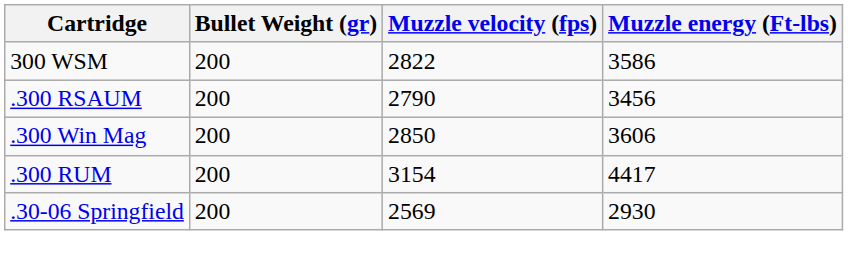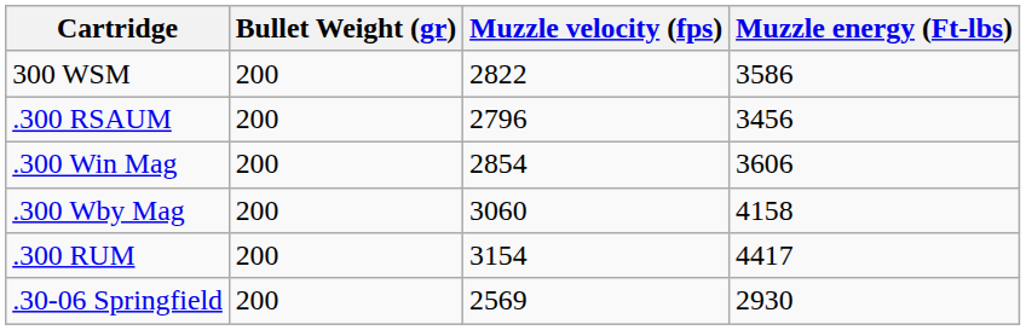 <table class="wikitable sortable">
 <tr>
 <th>Cartridge</th>
 <th>Bullet Weight (<a href='#'>gr</a>)</th>
 <th><a href='#'>Muzzle velocity</a> (<a href='#'>fps</a>)</th>
 <th><a href='#'>Muzzle energy</a> (<a href='#'>Ft-lbs</a>)</th>
 </tr>
 <tr>
 <td>300 WSM</td>
 <td>200</td>
 <td>2822</td>
 <td>3586</td>
 </tr>
 <tr>
 <td><a href='#'>.300 RSAUM</a></td>
 <td>200</td>
-<td>2790</td>
+<td>2796</td>
 <td>3456</td>
 </tr>
 <tr>
 <td><a href='#'>.300 Win Mag</a></td>
 <td>200</td>
-<td>2850</td>
+<td>2854</td>
 <td>3606</td>
+</tr>
+<tr>
+<td><a href='#'>.300 Wby Mag</a></td>
+<td>200</td>
+<td>3060</td>
+<td>4158</td>
 </tr>
 <tr>
 <td><a href='#'>.300 RUM</a></td>
 <td>200</td>
 <td>3154</td>
 <td>4417</td>
 </tr>
 <tr>
 <td><a href='#'>.30-06 Springfield</a></td>
 <td>200</td>
 <td>2569</td>
 <td>2930</td>
 </tr>
 </table>
